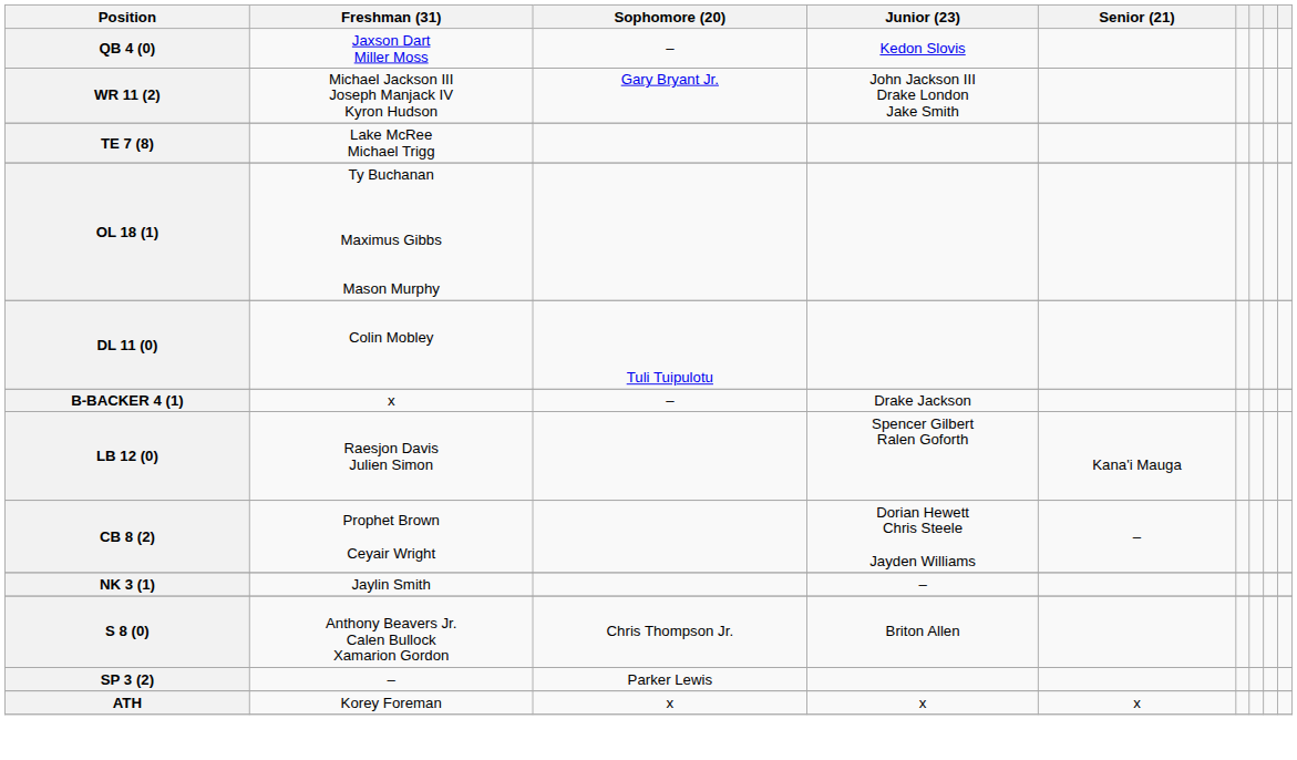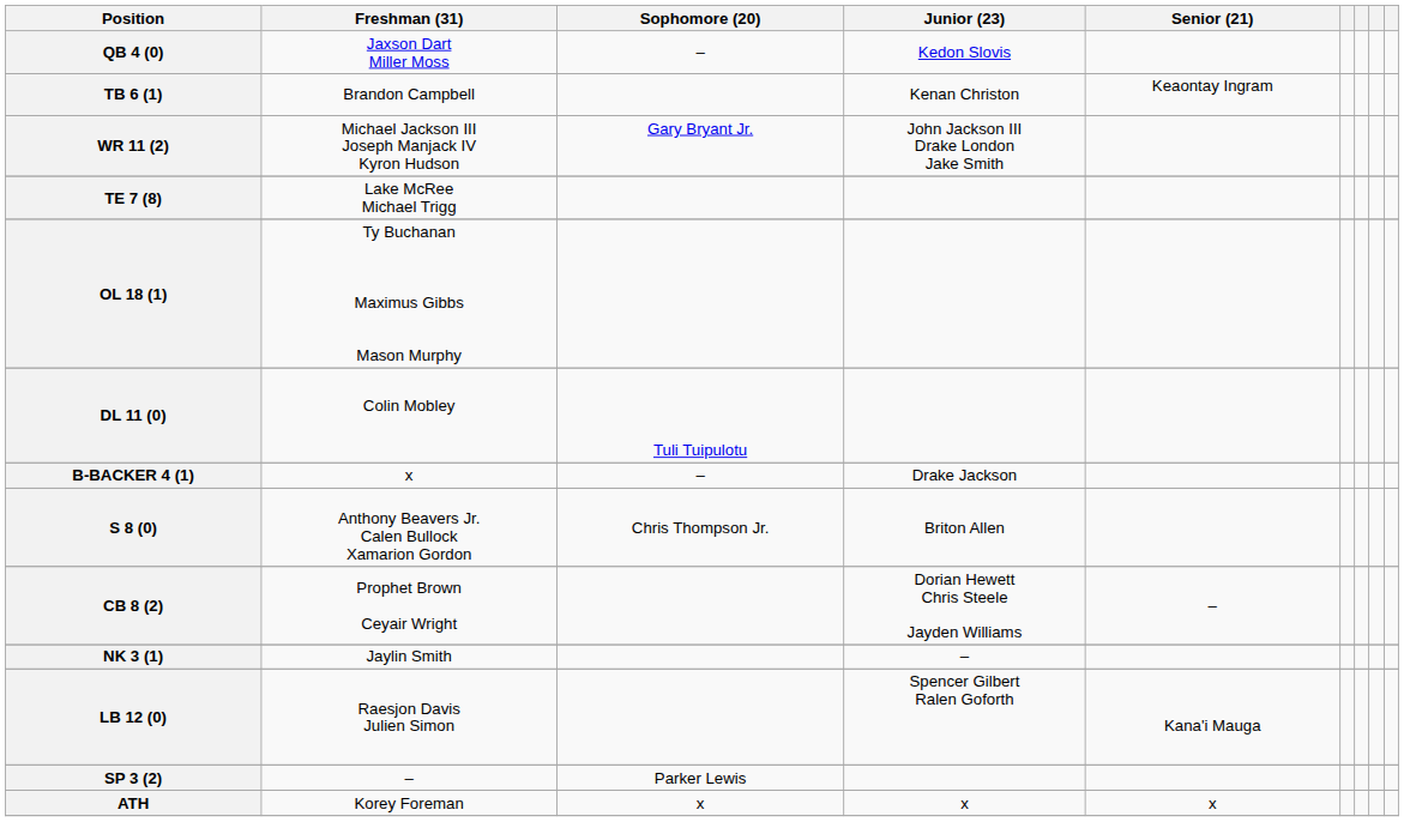 <table class="wikitable collapsible collapsed" style="font-size:90%;" width=100%>
 <tr>
 <th>Position</th>
 <th>Freshman (31)</th>
 <th>Sophomore (20)</th>
 <th>Junior (23)</th>
 <th>Senior (21)</th>
 <th></th>
 <th></th>
 <th></th>
 <th></th>
 </tr>
 <tr align="center">
 <th>QB 4 (0)</th>
 <td><a href='#'>Jaxson Dart</a> <br> <a href='#'>Miller Moss</a></td>
 <td>–</td>
 <td><a href='#'>Kedon Slovis</a></td>
 <td></td>
 <td></td>
 <td></td>
 <td></td>
 <td></td>
 </tr>
 <tr>
+</tr>
+<tr align="center">
+<th>TB 6 (1)</th>
+<td>Brandon Campbell</td>
+<td></td>
+<td>Kenan Christon</td>
+<td>Keaontay Ingram <br>  <br> </td>
+<td></td>
+<td></td>
+<td></td>
+<td></td>
 </tr>
 <tr>
 </tr>
 <tr align="center">
 <th>WR 11 (2)</th>
 <td>Michael Jackson III <br> Joseph Manjack IV <br> Kyron Hudson</td>
 <td><a href='#'>Gary Bryant Jr.</a> <br>  <br>  <br> </td>
 <td>John Jackson III <br> Drake London <br> Jake Smith</td>
 <td></td>
 <td> <br> </td>
 <td></td>
 <td></td>
 <td></td>
 </tr>
 <tr>
 </tr>
 <tr align="center">
 <th>TE 7 (8)</th>
 <td>Lake McRee <br> Michael Trigg</td>
 <td> <br> </td>
 <td></td>
 <td> <br> </td>
 <td></td>
 <td></td>
 <td></td>
 <td></td>
 </tr>
 <tr>
 </tr>
 <tr align="center">
 <th>OL 18 (1)</th>
 <td>Ty Buchanan <br>  <br>  <br>  <br> Maximus Gibbs <br>  <br>  <br> Mason Murphy <br> </td>
 <td> <br> </td>
 <td> <br> </td>
 <td> <br>  <br>  <br>  <br> </td>
 <td></td>
 <td></td>
 <td></td>
 <td></td>
 </tr>
 <tr>
 </tr>
 <tr align="center">
 <th>DL 11 (0)</th>
 <td>Colin Mobley <br>  <br> </td>
 <td> <br>  <br>  <br>  <br> <a href='#'>Tuli Tuipulotu</a></td>
 <td></td>
 <td> <br> </td>
 <td></td>
 <td></td>
 <td></td>
 <td></td>
 </tr>
 <tr>
 </tr>
 <tr align="center">
 <th>B-BACKER 4 (1)</th>
 <td>x</td>
 <td>–</td>
 <td>Drake Jackson</td>
 <td> <br> </td>
 <td></td>
 <td></td>
 <td></td>
 <td></td>
 </tr>
 <tr>
 </tr>
 <tr align="center">
-<th>LB 12 (0)</th>
-<td>Raesjon Davis <br> Julien Simon</td>
-<td> <br> </td>
-<td>Spencer Gilbert <br> Ralen Goforth <br>  <br>  <br>  <br> </td>
-<td> <br> Kana'i Mauga</td>
+<th>S 8 (0)</th>
+<td> <br> Anthony Beavers Jr. <br> Calen Bullock <br> Xamarion Gordon</td>
+<td>Chris Thompson Jr.</td>
+<td>Briton Allen <br> </td>
+<td></td>
 <td></td>
 <td></td>
 <td></td>
 <td></td>
 </tr>
 <tr>
 </tr>
 <tr align="center">
 <th>CB 8 (2)</th>
 <td>Prophet Brown <br>  <br> Ceyair Wright</td>
 <td></td>
 <td>Dorian Hewett <br> Chris Steele <br>  <br> Jayden Williams</td>
 <td>–</td>
 <td> <br> </td>
 <td></td>
 <td></td>
 <td></td>
 </tr>
 <tr>
 </tr>
 <tr align="center">
 <th>NK 3 (1)</th>
 <td>Jaylin Smith</td>
 <td></td>
 <td>–</td>
 <td></td>
 <td></td>
 <td></td>
 <td></td>
 <td></td>
 </tr>
 <tr>
 </tr>
 <tr align="center">
-<th>S 8 (0)</th>
-<td> <br> Anthony Beavers Jr. <br> Calen Bullock <br> Xamarion Gordon</td>
-<td>Chris Thompson Jr.</td>
-<td>Briton Allen <br> </td>
-<td></td>
+<th>LB 12 (0)</th>
+<td>Raesjon Davis <br> Julien Simon</td>
+<td> <br> </td>
+<td>Spencer Gilbert <br> Ralen Goforth <br>  <br>  <br>  <br> </td>
+<td> <br> Kana'i Mauga</td>
 <td></td>
 <td></td>
 <td></td>
 <td></td>
 </tr>
 <tr>
 </tr>
 <tr align="center">
 <th>SP 3 (2)</th>
 <td>–</td>
 <td>Parker Lewis</td>
 <td></td>
 <td></td>
 <td> <br> </td>
 <td></td>
 <td></td>
 <td></td>
 </tr>
 <tr>
 </tr>
 <tr align="center">
 <th>ATH </th>
 <td>Korey Foreman</td>
 <td>x</td>
 <td>x</td>
 <td>x</td>
 <td></td>
 <td></td>
 <td></td>
 <td></td>
 </tr>
 <tr>
 </tr>
 </table>
